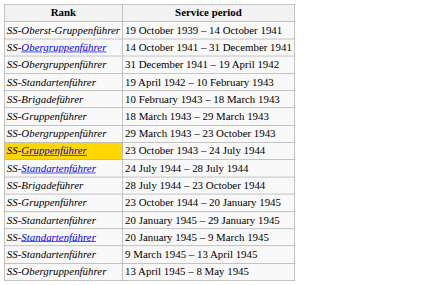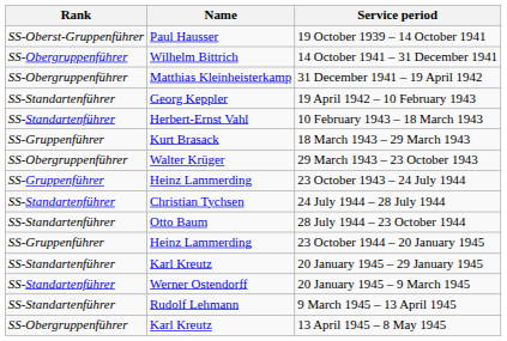 <table class="wikitable">
 <tr>
 <th>Rank</th>
+<th>Name</th>
 <th>Service period</th>
 </tr>
 <tr>
 <td><em>SS-Oberst-Gruppenführer</em></td>
+<td><a href='#'>Paul Hausser</a></td>
 <td>19 October 1939 – 14 October 1941</td>
 </tr>
 <tr>
 <td><em>SS-<a href='#'>Obergruppenführer</a></em></td>
+<td><a href='#'>Wilhelm Bittrich</a></td>
 <td>14 October 1941 – 31 December 1941</td>
 </tr>
 <tr>
 <td><em>SS-Obergruppenführer</em></td>
+<td><a href='#'>Matthias Kleinheisterkamp</a></td>
 <td>31 December 1941 – 19 April 1942</td>
 </tr>
 <tr>
 <td><em>SS-Standartenführer</em></td>
+<td><a href='#'>Georg Keppler</a></td>
 <td>19 April 1942 – 10 February 1943</td>
 </tr>
 <tr>
-<td><em>SS-Brigadeführer</em></td>
+<td><em>SS-<a href='#'>Standartenführer</a></em></td>
+<td><a href='#'>Herbert-Ernst Vahl</a></td>
 <td>10 February 1943 – 18 March 1943</td>
 </tr>
 <tr>
 <td><em>SS-Gruppenführer</em></td>
+<td><a href='#'>Kurt Brasack</a></td>
 <td>18 March 1943 – 29 March 1943</td>
 </tr>
 <tr>
 <td><em>SS-Obergruppenführer</em></td>
+<td><a href='#'>Walter Krüger</a></td>
 <td>29 March 1943 – 23 October 1943</td>
 </tr>
 <tr>
-<td style="background: gold;"><em>SS-<a href='#'>Gruppenführer</a></em></td>
+<td><em>SS-<a href='#'>Gruppenführer</a></em></td>
+<td><a href='#'>Heinz Lammerding</a></td>
 <td>23 October 1943 – 24 July 1944</td>
 </tr>
 <tr>
 <td><em>SS-<a href='#'>Standartenführer</a></em></td>
+<td><a href='#'>Christian Tychsen</a></td>
 <td>24 July 1944 – 28 July 1944</td>
 </tr>
 <tr>
-<td><em>SS-Brigadeführer</em></td>
+<td><em>SS-Standartenführer</em></td>
+<td><a href='#'>Otto Baum</a></td>
 <td>28 July 1944 – 23 October 1944</td>
 </tr>
 <tr>
 <td><em>SS-Gruppenführer</em></td>
+<td><a href='#'>Heinz Lammerding</a></td>
 <td>23 October 1944 – 20 January 1945</td>
 </tr>
 <tr>
 <td><em>SS-Standartenführer</em></td>
+<td><a href='#'>Karl Kreutz</a></td>
 <td>20 January 1945 – 29 January 1945</td>
 </tr>
 <tr>
 <td><em>SS-<a href='#'>Standartenführer</a></em></td>
+<td><a href='#'>Werner Ostendorff</a></td>
 <td>20 January 1945 – 9 March 1945</td>
 </tr>
 <tr>
 <td><em>SS-Standartenführer</em></td>
+<td><a href='#'>Rudolf Lehmann</a></td>
 <td>9 March 1945 – 13 April 1945</td>
 </tr>
 <tr>
 <td><em>SS-Obergruppenführer</em></td>
+<td><a href='#'>Karl Kreutz</a></td>
 <td>13 April 1945 – 8 May 1945</td>
 </tr>
 </table>
